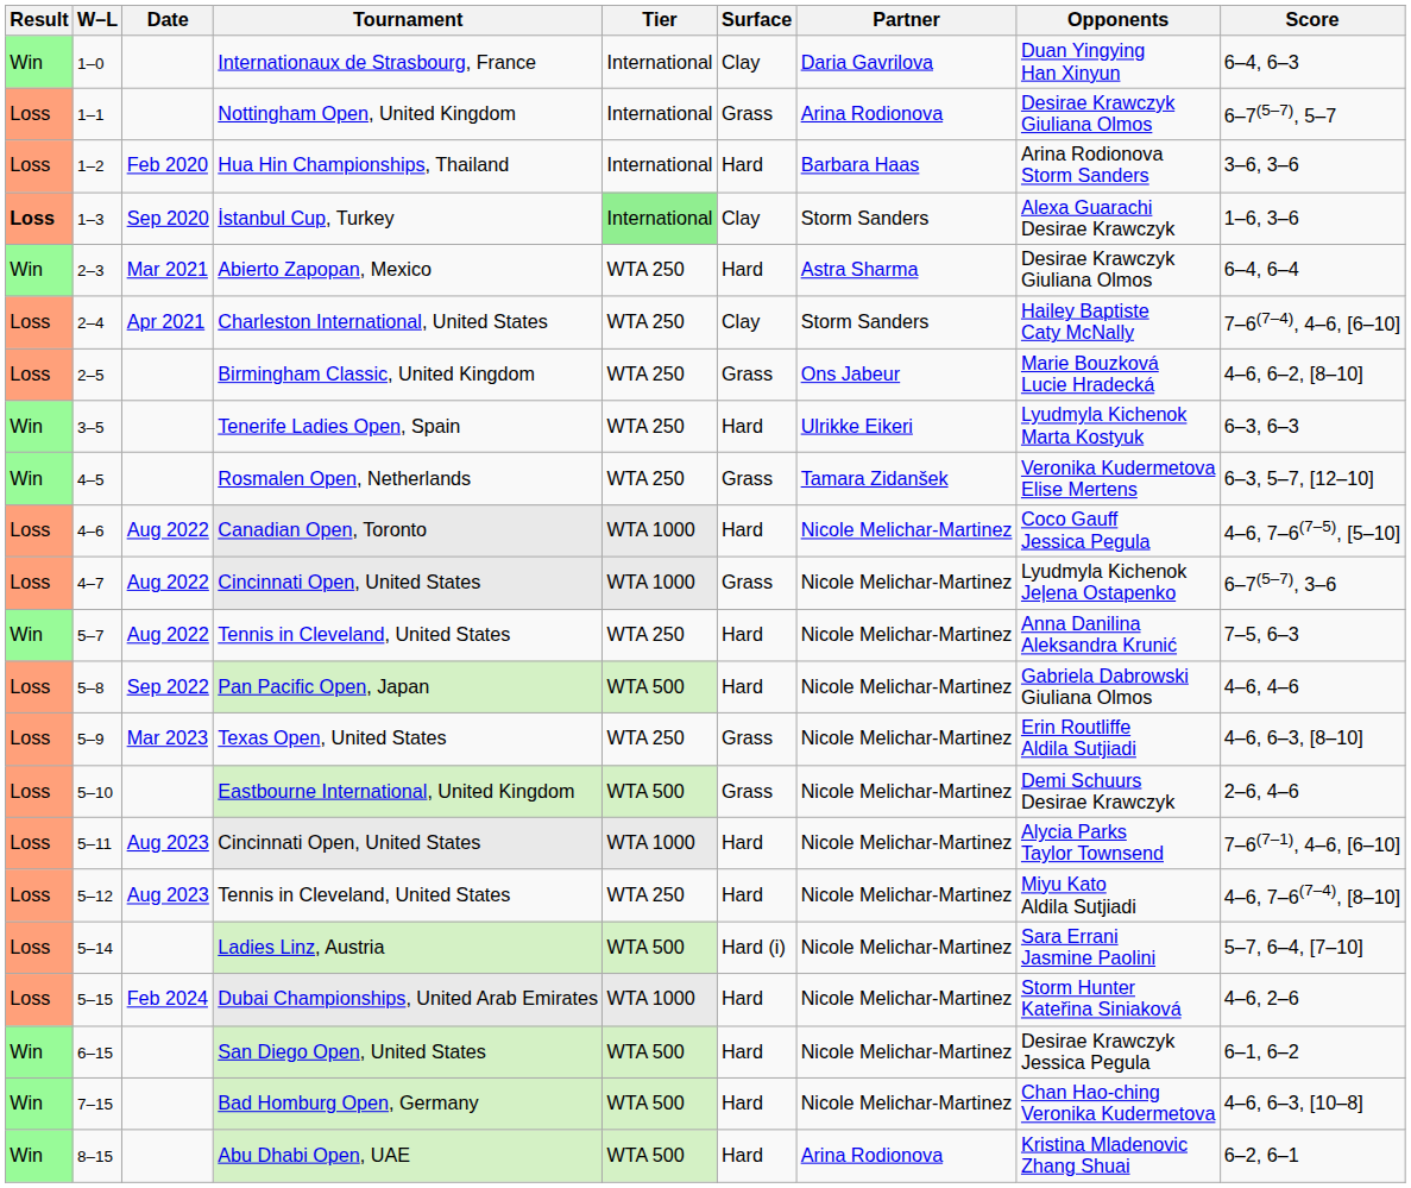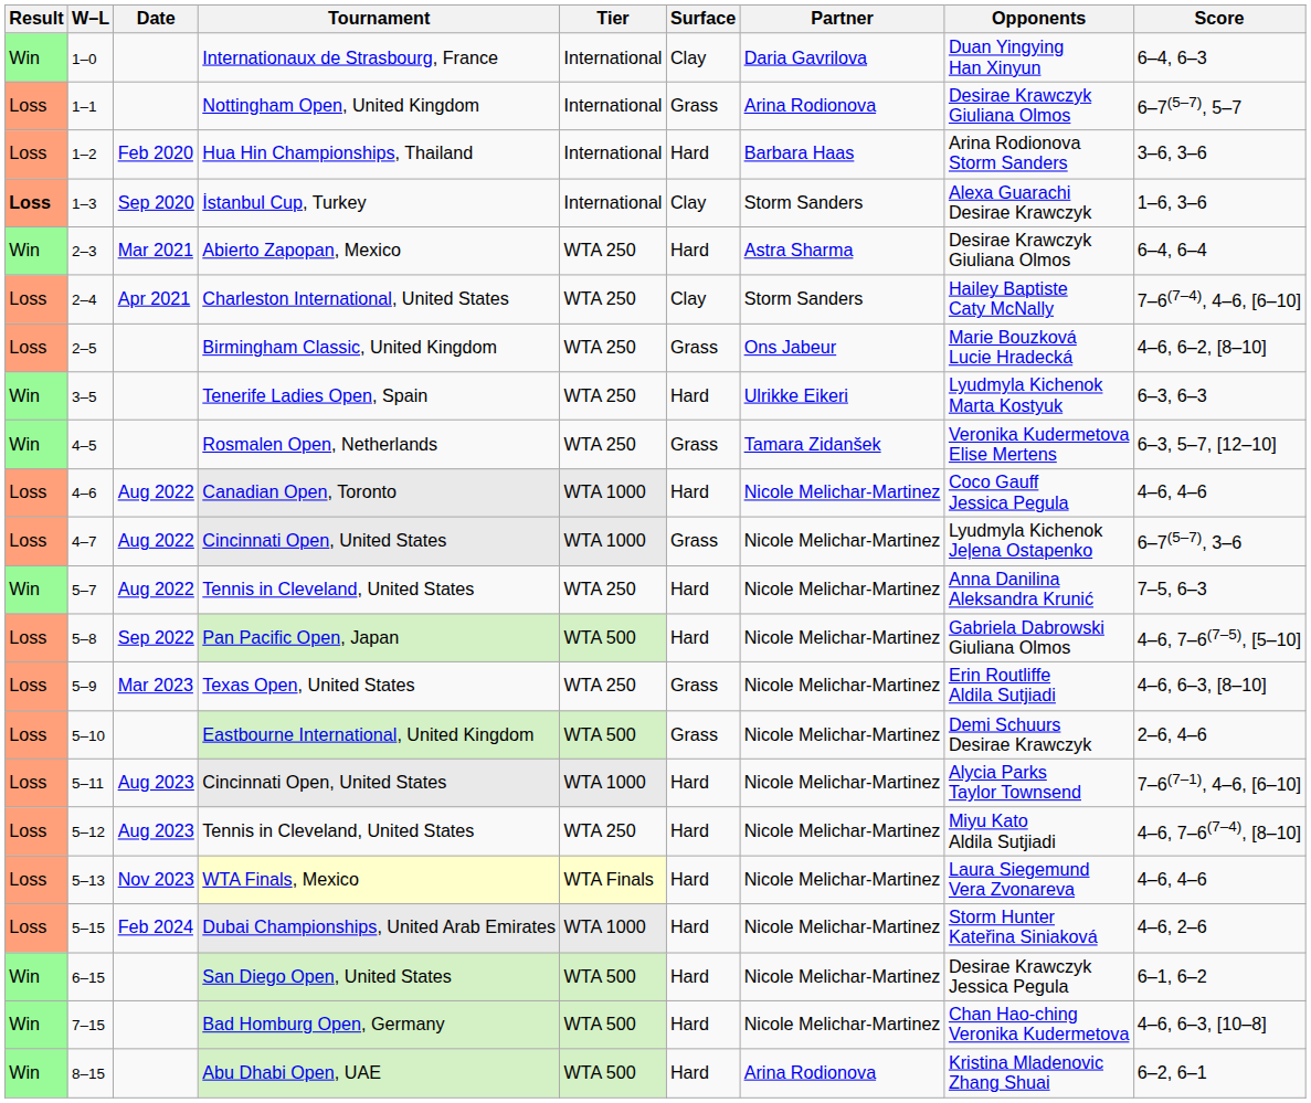 <table class="sortable wikitable nowrap">
 <tr>
 <th>Result</th>
 <th class=unsortable>W–L</th>
 <th>Date</th>
 <th>Tournament</th>
 <th>Tier</th>
 <th>Surface</th>
 <th>Partner</th>
 <th>Opponents</th>
 <th class=unsortable>Score</th>
 </tr>
 <tr>
 <td style="background:#98fb98;">Win</td>
 <td><small>1–0</small></td>
 <td><a href='#'></a></td>
 <td><a href='#'>Internationaux de Strasbourg</a>, France</td>
 <td>International</td>
 <td>Clay</td>
 <td> <a href='#'>Daria Gavrilova</a></td>
 <td> <a href='#'>Duan Yingying</a> <br>  <a href='#'>Han Xinyun</a></td>
 <td>6–4, 6–3</td>
 </tr>
 <tr>
 <td style="background:#ffa07a;">Loss</td>
 <td><small>1–1</small></td>
 <td><a href='#'></a></td>
 <td><a href='#'>Nottingham Open</a>, United Kingdom</td>
 <td>International</td>
 <td>Grass</td>
 <td> <a href='#'>Arina Rodionova</a></td>
 <td> <a href='#'>Desirae Krawczyk</a> <br>  <a href='#'>Giuliana Olmos</a></td>
 <td>6–7<sup>(5–7)</sup>, 5–7</td>
 </tr>
 <tr>
 <td style="background:#ffa07a;">Loss</td>
 <td><small>1–2</small></td>
 <td><a href='#'>Feb 2020</a></td>
 <td><a href='#'>Hua Hin Championships</a>, Thailand</td>
 <td>International</td>
 <td>Hard</td>
 <td> <a href='#'>Barbara Haas</a></td>
 <td> Arina Rodionova <br>  <a href='#'>Storm Sanders</a></td>
 <td>3–6, 3–6</td>
 </tr>
 <tr>
 <td style="background:#ffa07a;"><strong>Loss</strong></td>
 <td><small>1–3</small></td>
 <td><a href='#'>Sep 2020</a></td>
 <td><a href='#'>İstanbul Cup</a>, Turkey</td>
-<td style="background: lightgreen;">International</td>
+<td>International</td>
 <td>Clay</td>
 <td> Storm Sanders</td>
 <td> <a href='#'>Alexa Guarachi</a> <br>  Desirae Krawczyk</td>
 <td>1–6, 3–6</td>
 </tr>
 <tr>
 <td style="background:#98fb98;">Win</td>
 <td><small>2–3</small></td>
 <td><a href='#'>Mar 2021</a></td>
 <td><a href='#'>Abierto Zapopan</a>, Mexico</td>
 <td>WTA 250</td>
 <td>Hard</td>
 <td> <a href='#'>Astra Sharma</a></td>
 <td> Desirae Krawczyk <br>  Giuliana Olmos</td>
 <td>6–4, 6–4</td>
 </tr>
 <tr>
 <td style="background:#ffa07a;">Loss</td>
 <td><small>2–4</small></td>
 <td><a href='#'>Apr 2021</a></td>
 <td><a href='#'>Charleston International</a>, United States</td>
 <td>WTA 250</td>
 <td>Clay</td>
 <td> Storm Sanders</td>
 <td> <a href='#'>Hailey Baptiste</a> <br>  <a href='#'>Caty McNally</a></td>
 <td>7–6<sup>(7–4)</sup>, 4–6, [6–10]</td>
 </tr>
 <tr>
 <td style="background:#ffa07a;">Loss</td>
 <td><small>2–5</small></td>
 <td><a href='#'></a></td>
 <td><a href='#'>Birmingham Classic</a>, United Kingdom</td>
 <td>WTA 250</td>
 <td>Grass</td>
 <td> <a href='#'>Ons Jabeur</a></td>
 <td> <a href='#'>Marie Bouzková</a> <br>  <a href='#'>Lucie Hradecká</a></td>
 <td>4–6, 6–2, [8–10]</td>
 </tr>
 <tr>
 <td bgcolor=98FB98>Win</td>
 <td><small>3–5</small></td>
 <td><a href='#'></a></td>
 <td><a href='#'>Tenerife Ladies Open</a>, Spain</td>
 <td>WTA 250</td>
 <td>Hard</td>
 <td> <a href='#'>Ulrikke Eikeri</a></td>
 <td> <a href='#'>Lyudmyla Kichenok</a> <br>  <a href='#'>Marta Kostyuk</a></td>
 <td>6–3, 6–3</td>
 </tr>
 <tr>
 <td bgcolor=98FB98>Win</td>
 <td><small>4–5</small></td>
 <td><a href='#'></a></td>
 <td><a href='#'>Rosmalen Open</a>, Netherlands</td>
 <td>WTA 250</td>
 <td>Grass</td>
 <td> <a href='#'>Tamara Zidanšek</a></td>
 <td> <a href='#'>Veronika Kudermetova</a> <br>  <a href='#'>Elise Mertens</a></td>
 <td>6–3, 5–7, [12–10]</td>
 </tr>
 <tr>
 <td style="background:#ffa07a;">Loss</td>
 <td><small>4–6</small></td>
 <td><a href='#'>Aug 2022</a></td>
 <td style="background:#e9e9e9;"><a href='#'>Canadian Open</a>, Toronto</td>
 <td style="background:#e9e9e9;">WTA 1000</td>
 <td>Hard</td>
 <td> <a href='#'>Nicole Melichar-Martinez</a></td>
 <td> <a href='#'>Coco Gauff</a> <br>  <a href='#'>Jessica Pegula</a></td>
-<td>4–6, 7–6<sup>(7–5)</sup>, [5–10]</td>
+<td>4–6, 4–6</td>
 </tr>
 <tr>
 <td style="background:#ffa07a;">Loss</td>
 <td><small>4–7</small></td>
 <td><a href='#'>Aug 2022</a></td>
 <td style="background:#e9e9e9;"><a href='#'>Cincinnati Open</a>, United States</td>
 <td style="background:#e9e9e9;">WTA 1000</td>
 <td>Grass</td>
 <td> Nicole Melichar-Martinez</td>
 <td> Lyudmyla Kichenok <br>  <a href='#'>Jeļena Ostapenko</a></td>
 <td>6–7<sup>(5–7)</sup>, 3–6</td>
 </tr>
 <tr>
 <td style="background:#98fb98;">Win</td>
 <td><small>5–7</small></td>
 <td><a href='#'>Aug 2022</a></td>
 <td><a href='#'>Tennis in Cleveland</a>, United States</td>
 <td>WTA 250</td>
 <td>Hard</td>
 <td> Nicole Melichar-Martinez</td>
 <td> <a href='#'>Anna Danilina</a> <br>  <a href='#'>Aleksandra Krunić</a></td>
 <td>7–5, 6–3</td>
 </tr>
 <tr>
 <td style="background:#ffa07a;">Loss</td>
 <td><small>5–8</small></td>
 <td><a href='#'>Sep 2022</a></td>
 <td style="background:#d4f1c5;"><a href='#'>Pan Pacific Open</a>, Japan</td>
 <td style="background:#d4f1c5;">WTA 500</td>
 <td>Hard</td>
 <td> Nicole Melichar-Martinez</td>
 <td> <a href='#'>Gabriela Dabrowski</a> <br>  Giuliana Olmos</td>
-<td>4–6, 4–6</td>
+<td>4–6, 7–6<sup>(7–5)</sup>, [5–10]</td>
 </tr>
 <tr>
 <td style="background:#ffa07a;">Loss</td>
 <td><small>5–9</small></td>
 <td><a href='#'>Mar 2023</a></td>
 <td><a href='#'>Texas Open</a>, United States</td>
 <td>WTA 250</td>
 <td>Grass</td>
 <td> Nicole Melichar-Martinez</td>
 <td> <a href='#'>Erin Routliffe</a> <br>  <a href='#'>Aldila Sutjiadi</a></td>
 <td>4–6, 6–3, [8–10]</td>
 </tr>
 <tr>
 <td style="background:#ffa07a;">Loss</td>
 <td><small>5–10</small></td>
 <td><a href='#'></a></td>
 <td style="background:#d4f1c5;"><a href='#'>Eastbourne International</a>, United Kingdom</td>
 <td style="background:#d4f1c5;">WTA 500</td>
 <td>Grass</td>
 <td> Nicole Melichar-Martinez</td>
 <td> <a href='#'>Demi Schuurs</a> <br>  Desirae Krawczyk</td>
 <td>2–6, 4–6</td>
 </tr>
 <tr>
 <td style="background:#ffa07a;">Loss</td>
 <td><small>5–11</small></td>
 <td><a href='#'>Aug 2023</a></td>
 <td style="background:#e9e9e9;">Cincinnati Open, United States</td>
 <td style="background:#e9e9e9;">WTA 1000</td>
 <td>Hard</td>
 <td> Nicole Melichar-Martinez</td>
 <td> <a href='#'>Alycia Parks</a> <br>  <a href='#'>Taylor Townsend</a></td>
 <td>7–6<sup>(7–1)</sup>, 4–6, [6–10]</td>
 </tr>
 <tr>
 <td style="background:#ffa07a;">Loss</td>
 <td><small>5–12</small></td>
 <td><a href='#'>Aug 2023</a></td>
 <td>Tennis in Cleveland, United States</td>
 <td>WTA 250</td>
 <td>Hard</td>
 <td> Nicole Melichar-Martinez</td>
 <td> <a href='#'>Miyu Kato</a> <br>  Aldila Sutjiadi</td>
 <td>4–6, 7–6<sup>(7–4)</sup>, [8–10]</td>
 </tr>
 <tr>
 <td bgcolor=FFA07A>Loss</td>
-<td><small>5–14</small></td>
-<td><a href='#'></a></td>
-<td bgcolor=#d4f1c5><a href='#'>Ladies Linz</a>, Austria</td>
-<td bgcolor=#d4f1c5>WTA 500</td>
-<td>Hard (i)</td>
+<td><small>5–13</small></td>
+<td><a href='#'>Nov 2023</a></td>
+<td bgcolor=ffffcc><a href='#'>WTA Finals</a>, Mexico</td>
+<td bgcolor=ffffcc>WTA Finals</td>
+<td>Hard</td>
 <td> Nicole Melichar-Martinez</td>
-<td> <a href='#'>Sara Errani</a> <br>  <a href='#'>Jasmine Paolini</a></td>
-<td>5–7, 6–4, [7–10]</td>
+<td> <a href='#'>Laura Siegemund</a> <br>  <a href='#'>Vera Zvonareva</a></td>
+<td>4–6, 4–6</td>
 </tr>
 <tr>
 <td style="background:#ffa07a;">Loss</td>
 <td><small>5–15</small></td>
 <td><a href='#'>Feb 2024</a></td>
 <td style="background:#e9e9e9;"><a href='#'>Dubai Championships</a>, United Arab Emirates</td>
 <td style="background:#e9e9e9;">WTA 1000</td>
 <td>Hard</td>
 <td> Nicole Melichar-Martinez</td>
 <td> <a href='#'>Storm Hunter</a> <br>  <a href='#'>Kateřina Siniaková</a></td>
 <td>4–6, 2–6</td>
 </tr>
 <tr>
 <td bgcolor=98FB98>Win</td>
 <td><small>6–15</small></td>
 <td><a href='#'></a></td>
 <td bgcolor=#d4f1c5><a href='#'>San Diego Open</a>, United States</td>
 <td bgcolor=#d4f1c5>WTA 500</td>
 <td>Hard</td>
 <td> Nicole Melichar-Martinez</td>
 <td> Desirae Krawczyk <br>  Jessica Pegula</td>
 <td>6–1, 6–2</td>
 </tr>
 <tr>
 <td style="background:#98fb98;">Win</td>
 <td><small>7–15</small></td>
 <td><a href='#'></a></td>
 <td bgcolor="#d4f1c5"><a href='#'>Bad Homburg Open</a>, Germany</td>
 <td bgcolor="#d4f1c5">WTA 500</td>
 <td>Hard</td>
 <td> Nicole Melichar-Martinez</td>
 <td> <a href='#'>Chan Hao-ching</a> <br>  <a href='#'>Veronika Kudermetova</a></td>
 <td>4–6, 6–3, [10–8]</td>
 </tr>
 <tr>
 <td bgcolor=98FB98>Win</td>
 <td><small>8–15</small></td>
 <td><a href='#'></a></td>
 <td bgcolor=d4f1c5><a href='#'>Abu Dhabi Open</a>, UAE</td>
 <td bgcolor=d4f1c5>WTA 500</td>
 <td>Hard</td>
 <td> <a href='#'>Arina Rodionova</a></td>
 <td> <a href='#'>Kristina Mladenovic</a> <br>  <a href='#'>Zhang Shuai</a></td>
 <td>6–2, 6–1</td>
 </tr>
 </table>
